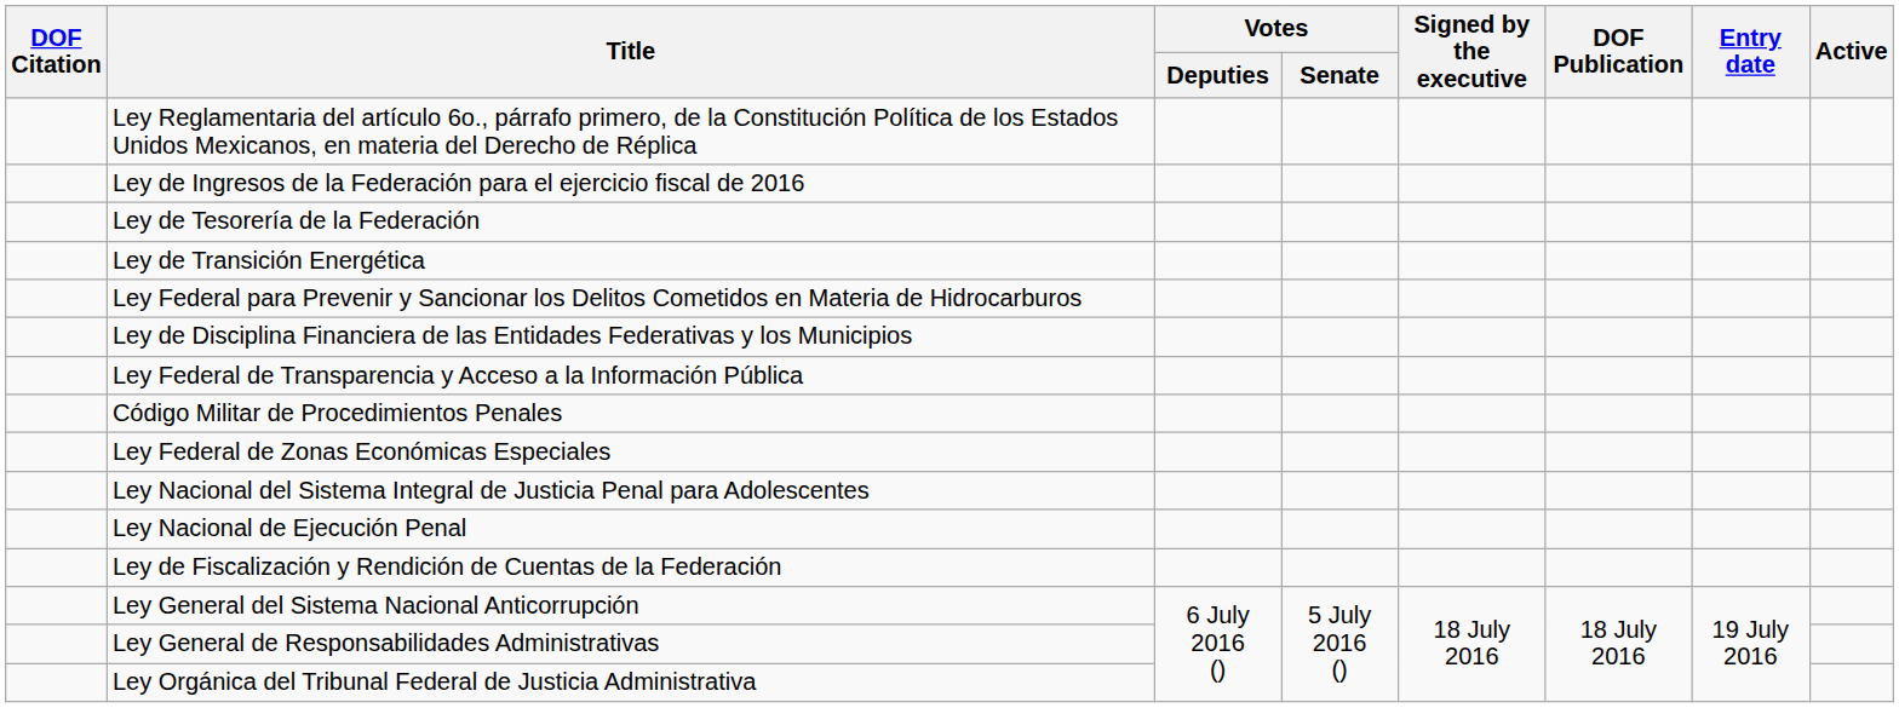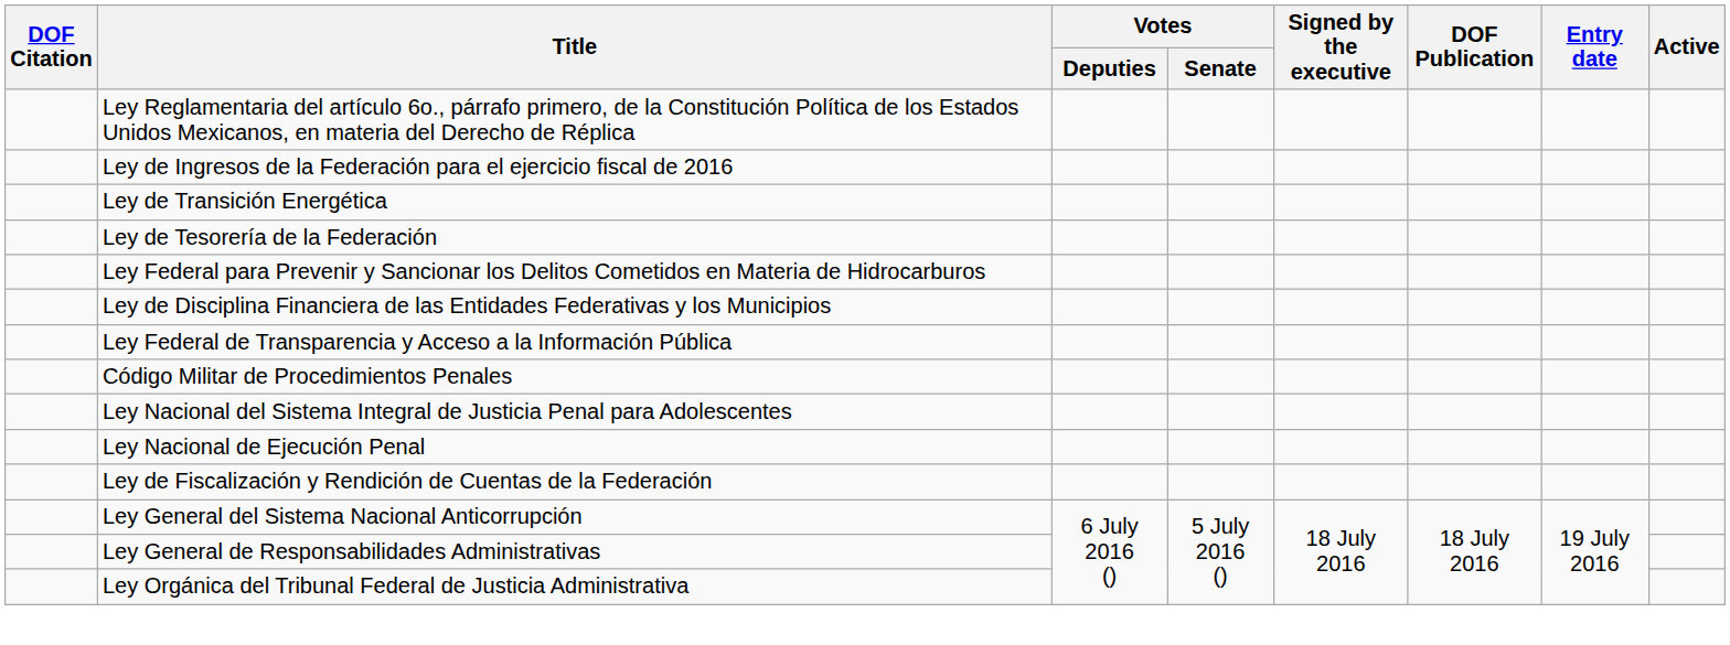 <table class="wikitable sortable">
 <tr>
 <th colspan=1 rowspan=2 style="background:whitegrey;"><a href='#'>DOF</a> <br> Citation</th>
 <th colspan=1 rowspan=2 style="background:whitegrey;" style="width:200px;">Title</th>
 <th colspan=2 style="background:whitegrey;">Votes</th>
 <th colspan=1 rowspan=2 style="background:whitegrey;">Signed by<br> the executive</th>
 <th colspan=1 rowspan=2 style="background:whitegrey;">DOF <br> Publication</th>
 <th colspan=1 rowspan=2 style="background:whitegrey;"><a href='#'>Entry date</a></th>
 <th colspan=1 rowspan=2 style="background:whitegrey;">Active</th>
 </tr>
 <tr>
 <th class="unsortable">Deputies</th>
 <th class="unsortable">Senate</th>
 </tr>
 <tr>
 <td></td>
 <td>Ley Reglamentaria del artículo 6o., párrafo primero, de la Constitución Política de los Estados Unidos Mexicanos, en materia del Derecho de Réplica</td>
 <td></td>
 <td></td>
 <td></td>
 <td></td>
 <td></td>
 <td></td>
 </tr>
 <tr>
 <td></td>
 <td>Ley de Ingresos de la Federación para el ejercicio fiscal de 2016</td>
 <td></td>
 <td></td>
 <td></td>
 <td></td>
 <td></td>
 <td></td>
 </tr>
 <tr>
 <td></td>
-<td>Ley de Tesorería de la Federación</td>
+<td>Ley de Transición Energética</td>
 <td></td>
 <td></td>
 <td></td>
 <td></td>
 <td></td>
 <td></td>
 </tr>
 <tr>
 <td></td>
-<td>Ley de Transición Energética</td>
+<td>Ley de Tesorería de la Federación</td>
 <td></td>
 <td></td>
 <td></td>
 <td></td>
 <td></td>
 <td></td>
 </tr>
 <tr>
 <td></td>
 <td>Ley Federal para Prevenir y Sancionar los Delitos Cometidos en Materia de Hidrocarburos</td>
 <td></td>
 <td></td>
 <td></td>
 <td></td>
 <td></td>
 <td></td>
 </tr>
 <tr>
 <td></td>
 <td>Ley de Disciplina Financiera de las Entidades Federativas y los Municipios</td>
 <td></td>
 <td></td>
 <td></td>
 <td></td>
 <td></td>
 <td></td>
 </tr>
 <tr>
 <td></td>
 <td>Ley Federal de Transparencia y Acceso a la Información Pública</td>
 <td></td>
 <td></td>
 <td></td>
 <td></td>
 <td></td>
 <td></td>
 </tr>
 <tr>
 <td></td>
 <td>Código Militar de Procedimientos Penales</td>
-<td></td>
-<td></td>
-<td></td>
-<td></td>
-<td></td>
-<td></td>
-</tr>
-<tr>
-<td></td>
-<td>Ley Federal de Zonas Económicas Especiales</td>
 <td></td>
 <td></td>
 <td></td>
 <td></td>
 <td></td>
 <td></td>
 </tr>
 <tr>
 <td></td>
 <td>Ley Nacional del Sistema Integral de Justicia Penal para Adolescentes</td>
 <td></td>
 <td></td>
 <td></td>
 <td></td>
 <td></td>
 <td></td>
 </tr>
 <tr>
 <td></td>
 <td>Ley Nacional de Ejecución Penal</td>
 <td></td>
 <td></td>
 <td></td>
 <td></td>
 <td></td>
 <td></td>
 </tr>
 <tr>
 <td></td>
 <td>Ley de Fiscalización y Rendición de Cuentas de la Federación</td>
 <td></td>
 <td></td>
 <td></td>
 <td></td>
 <td></td>
 <td></td>
 </tr>
 <tr>
 <td></td>
 <td>Ley General del Sistema Nacional Anticorrupción</td>
 <td rowspan="3" style="text-align:center;">6 July 2016 <br> ()</td>
 <td rowspan="3" style="text-align:center;">5 July 2016 <br> ()</td>
 <td rowspan="3" style="text-align:center;">18 July 2016</td>
 <td rowspan="3" style="text-align:center;">18 July 2016</td>
 <td rowspan="3" style="text-align:center;">19 July 2016</td>
 <td></td>
 </tr>
 <tr>
 <td></td>
 <td>Ley General de Responsabilidades Administrativas</td>
 <td></td>
 </tr>
 <tr>
 <td></td>
 <td>Ley Orgánica del Tribunal Federal de Justicia Administrativa</td>
 <td></td>
 </tr>
 </table>
